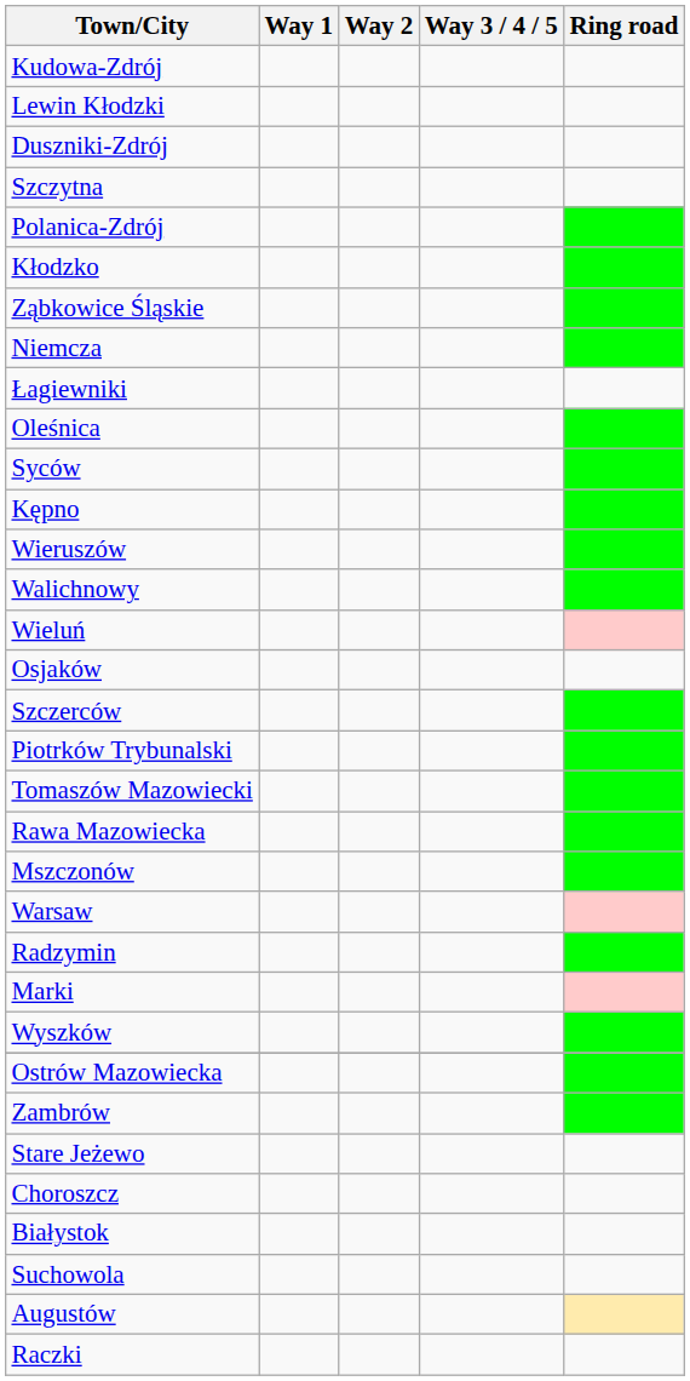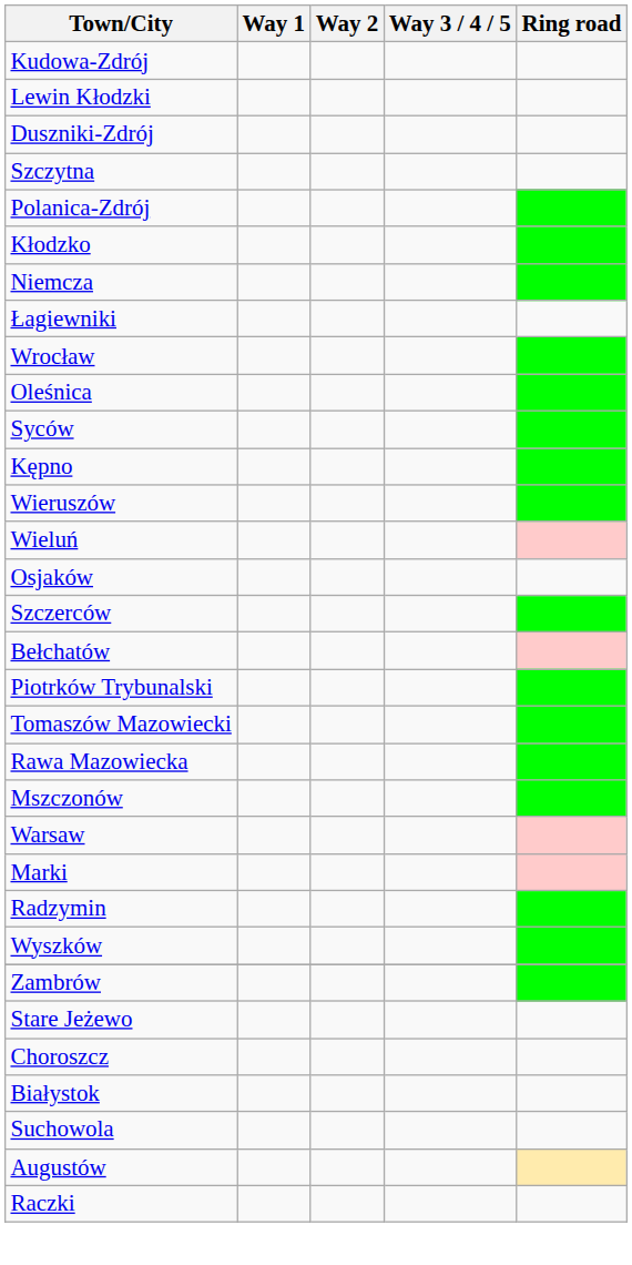 <table class="wikitable sortable">
 <tr>
 <th>Town/City<br></th>
 <th>Way 1<br></th>
 <th>Way 2<br></th>
 <th>Way 3 / 4 / 5<br></th>
 <th>Ring road<br></th>
 </tr>
 <tr>
 <td><a href='#'>Kudowa-Zdrój</a></td>
 <td></td>
 <td></td>
 <td></td>
 <td></td>
 </tr>
 <tr>
 <td><a href='#'>Lewin Kłodzki</a></td>
 <td></td>
 <td></td>
 <td></td>
 <td></td>
 </tr>
 <tr>
 <td><a href='#'>Duszniki-Zdrój</a></td>
 <td></td>
 <td></td>
 <td></td>
 <td></td>
 </tr>
 <tr>
 <td><a href='#'>Szczytna</a></td>
 <td></td>
 <td></td>
 <td></td>
 <td></td>
 </tr>
 <tr>
 <td><a href='#'>Polanica-Zdrój</a></td>
 <td></td>
 <td></td>
 <td></td>
 <td bgcolor="#00FF00"></td>
 </tr>
 <tr>
 <td><a href='#'>Kłodzko</a></td>
 <td></td>
 <td></td>
 <td></td>
 <td bgcolor="#00FF00"></td>
 </tr>
 <tr>
-<td><a href='#'>Ząbkowice Śląskie</a></td>
-<td></td>
-<td></td>
-<td></td>
-<td bgcolor="#00FF00"></td>
-</tr>
-<tr>
 <td><a href='#'>Niemcza</a></td>
 <td></td>
 <td></td>
 <td></td>
 <td bgcolor="#00FF00"></td>
 </tr>
 <tr>
 <td><a href='#'>Łagiewniki</a></td>
 <td></td>
 <td></td>
 <td></td>
 <td></td>
+</tr>
+<tr>
+<td><a href='#'>Wrocław</a></td>
+<td></td>
+<td></td>
+<td></td>
+<td bgcolor="#00FF00"></td>
 </tr>
 <tr>
 <td><a href='#'>Oleśnica</a></td>
 <td></td>
 <td></td>
 <td></td>
 <td bgcolor="#00FF00"></td>
 </tr>
 <tr>
 <td><a href='#'>Syców</a></td>
 <td></td>
 <td></td>
 <td></td>
 <td bgcolor="#00FF00"></td>
 </tr>
 <tr>
 <td><a href='#'>Kępno</a></td>
 <td></td>
 <td></td>
 <td></td>
 <td bgcolor="#00FF00"></td>
 </tr>
 <tr>
 <td><a href='#'>Wieruszów</a></td>
 <td></td>
 <td></td>
 <td></td>
 <td bgcolor="#00FF00"></td>
 </tr>
 <tr>
-<td><a href='#'>Walichnowy</a></td>
-<td></td>
-<td></td>
-<td></td>
-<td bgcolor="#00FF00"></td>
-</tr>
-<tr>
 <td><a href='#'>Wieluń</a></td>
 <td></td>
 <td></td>
 <td></td>
 <td bgcolor="#FFCBCB"></td>
 </tr>
 <tr>
 <td><a href='#'>Osjaków</a></td>
 <td></td>
 <td></td>
 <td></td>
 <td></td>
 </tr>
 <tr>
 <td><a href='#'>Szczerców</a></td>
 <td></td>
 <td></td>
 <td></td>
 <td bgcolor="#00FF00"></td>
+</tr>
+<tr>
+<td><a href='#'>Bełchatów</a></td>
+<td></td>
+<td></td>
+<td></td>
+<td bgcolor="#FFCBCB"></td>
 </tr>
 <tr>
 <td><a href='#'>Piotrków Trybunalski</a></td>
 <td></td>
 <td></td>
 <td></td>
 <td bgcolor="#00FF00"></td>
 </tr>
 <tr>
 <td><a href='#'>Tomaszów Mazowiecki</a></td>
 <td></td>
 <td></td>
 <td></td>
 <td bgcolor="#00FF00"></td>
 </tr>
 <tr>
 <td><a href='#'>Rawa Mazowiecka</a></td>
 <td></td>
 <td></td>
 <td></td>
 <td bgcolor="#00FF00"></td>
 </tr>
 <tr>
 <td><a href='#'>Mszczonów</a></td>
 <td></td>
 <td></td>
 <td></td>
 <td bgcolor="#00FF00"></td>
 </tr>
 <tr>
 <td><a href='#'>Warsaw</a></td>
 <td></td>
 <td></td>
 <td>  </td>
 <td bgcolor="#FFCBCB"></td>
 </tr>
 <tr>
+<td><a href='#'>Marki</a></td>
+<td></td>
+<td></td>
+<td></td>
+<td bgcolor="#FFCBCB"></td>
+</tr>
+<tr>
 <td><a href='#'>Radzymin</a></td>
 <td></td>
 <td></td>
 <td></td>
 <td bgcolor="#00FF00"></td>
-</tr>
-<tr>
-<td><a href='#'>Marki</a></td>
-<td></td>
-<td></td>
-<td></td>
-<td bgcolor="#FFCBCB"></td>
 </tr>
 <tr>
 <td><a href='#'>Wyszków</a></td>
 <td></td>
 <td></td>
 <td></td>
 <td bgcolor="#00FF00"></td>
 </tr>
 <tr>
-</tr>
-<tr>
-<td><a href='#'>Ostrów Mazowiecka</a></td>
-<td></td>
-<td></td>
-<td></td>
-<td bgcolor="#00FF00"></td>
 </tr>
 <tr>
 <td><a href='#'>Zambrów</a></td>
 <td></td>
 <td></td>
 <td></td>
 <td bgcolor="#00FF00"></td>
 </tr>
 <tr>
 <td><a href='#'>Stare Jeżewo</a></td>
 <td></td>
 <td></td>
 <td></td>
 <td></td>
 </tr>
 <tr>
 <td><a href='#'>Choroszcz</a></td>
 <td></td>
 <td></td>
 <td></td>
 <td></td>
 </tr>
 <tr>
 <td><a href='#'>Białystok</a></td>
 <td></td>
 <td></td>
 <td></td>
 <td></td>
 </tr>
 <tr>
 <td><a href='#'>Suchowola</a></td>
 <td></td>
 <td></td>
 <td></td>
 <td></td>
 </tr>
 <tr>
 <td><a href='#'>Augustów</a></td>
 <td></td>
 <td></td>
 <td></td>
 <td bgcolor="#FFEBAD"></td>
 </tr>
 <tr>
 <td><a href='#'>Raczki</a></td>
 <td></td>
 <td></td>
 <td></td>
 <td></td>
 </tr>
 </table>
